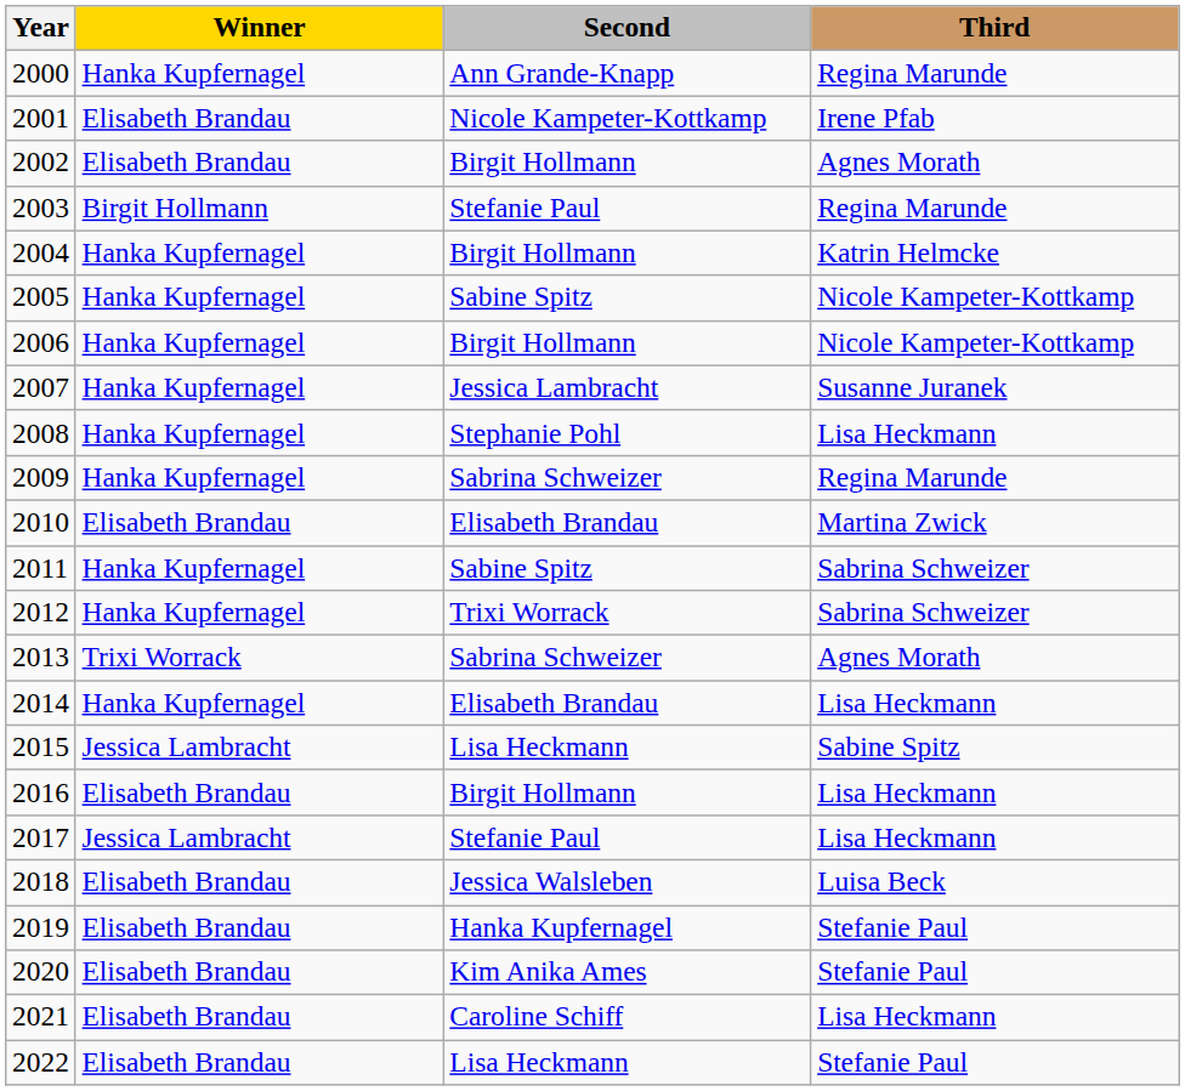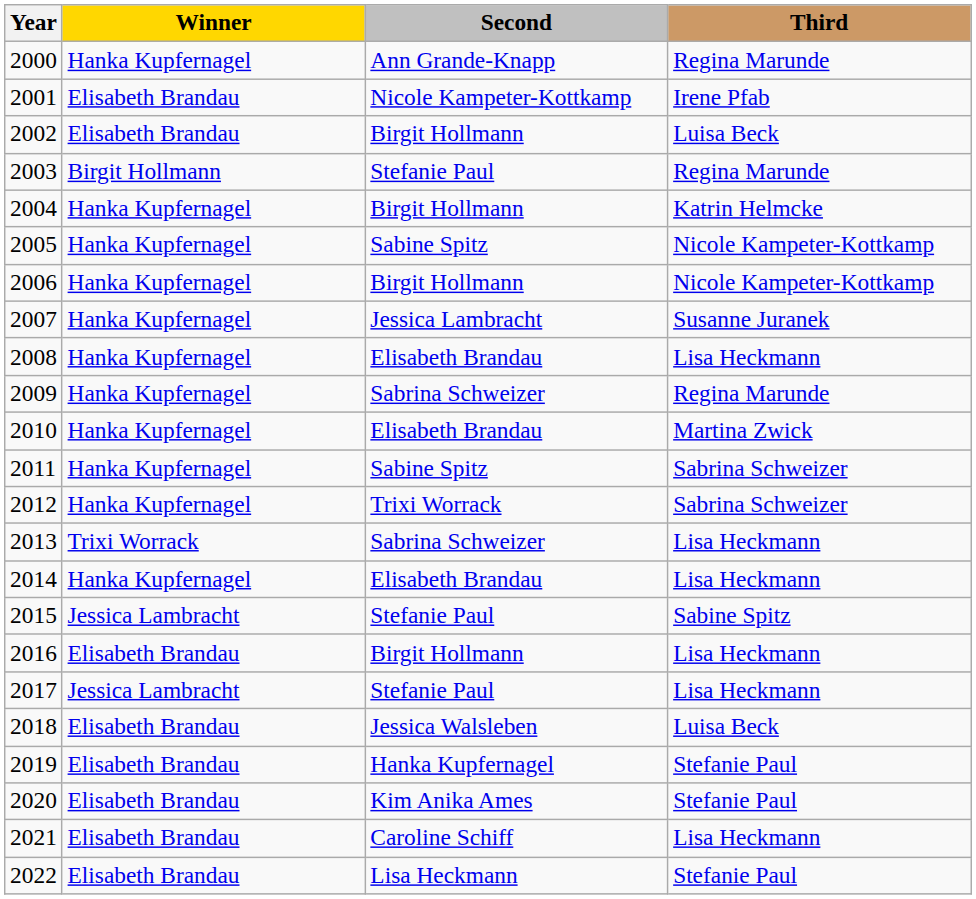 <table class="wikitable sortable">
 <tr>
 <th>Year</th>
 <th scope=col colspan=1 style="width:200px; background: gold;">Winner</th>
 <th scope=col colspan=1 style="width:200px; background: silver;">Second</th>
 <th scope=col colspan=1 style="width:200px; background: #cc9966;">Third</th>
 </tr>
 <tr>
 <td>2000</td>
 <td><a href='#'>Hanka Kupfernagel   </a></td>
 <td><a href='#'>Ann Grande-Knapp</a></td>
 <td><a href='#'>Regina Marunde   </a></td>
 </tr>
 <tr>
 <td>2001</td>
 <td><a href='#'>Elisabeth Brandau</a></td>
 <td><a href='#'>Nicole Kampeter-Kottkamp   </a></td>
 <td><a href='#'>Irene Pfab   </a></td>
 </tr>
 <tr>
 <td>2002</td>
 <td><a href='#'>Elisabeth Brandau</a></td>
 <td><a href='#'>Birgit Hollmann</a></td>
-<td><a href='#'>Agnes Morath   </a></td>
+<td><a href='#'>Luisa Beck</a></td>
 </tr>
 <tr>
 <td>2003</td>
 <td><a href='#'>Birgit Hollmann</a></td>
 <td><a href='#'>Stefanie Paul   </a></td>
 <td><a href='#'>Regina Marunde   </a></td>
 </tr>
 <tr>
 <td>2004</td>
 <td><a href='#'>Hanka Kupfernagel   </a></td>
 <td><a href='#'>Birgit Hollmann</a></td>
 <td><a href='#'>Katrin Helmcke   </a></td>
 </tr>
 <tr>
 <td>2005</td>
 <td><a href='#'>Hanka Kupfernagel   </a></td>
 <td><a href='#'>Sabine Spitz   </a></td>
 <td><a href='#'>Nicole Kampeter-Kottkamp   </a></td>
 </tr>
 <tr>
 <td>2006</td>
 <td><a href='#'>Hanka Kupfernagel   </a></td>
 <td><a href='#'>Birgit Hollmann</a></td>
 <td><a href='#'>Nicole Kampeter-Kottkamp   </a></td>
 </tr>
 <tr>
 <td>2007</td>
 <td><a href='#'>Hanka Kupfernagel   </a></td>
 <td><a href='#'>Jessica Lambracht   </a></td>
 <td><a href='#'>Susanne Juranek   </a></td>
 </tr>
 <tr>
 <td>2008</td>
 <td><a href='#'>Hanka Kupfernagel   </a></td>
-<td><a href='#'>Stephanie Pohl</a></td>
+<td><a href='#'>Elisabeth Brandau   </a></td>
 <td><a href='#'>Lisa Heckmann   </a></td>
 </tr>
 <tr>
 <td>2009</td>
 <td><a href='#'>Hanka Kupfernagel   </a></td>
 <td><a href='#'>Sabrina Schweizer   </a></td>
 <td><a href='#'>Regina Marunde   </a></td>
 </tr>
 <tr>
 <td>2010</td>
-<td><a href='#'>Elisabeth Brandau</a></td>
+<td><a href='#'>Hanka Kupfernagel   </a></td>
 <td><a href='#'>Elisabeth Brandau   </a></td>
 <td><a href='#'>Martina Zwick   </a></td>
 </tr>
 <tr>
 <td>2011</td>
 <td><a href='#'>Hanka Kupfernagel   </a></td>
 <td><a href='#'>Sabine Spitz   </a></td>
 <td><a href='#'>Sabrina Schweizer   </a></td>
 </tr>
 <tr>
 <td>2012</td>
 <td><a href='#'>Hanka Kupfernagel   </a></td>
 <td><a href='#'>Trixi Worrack   </a></td>
 <td><a href='#'>Sabrina Schweizer   </a></td>
 </tr>
 <tr>
 <td>2013</td>
 <td><a href='#'>Trixi Worrack   </a></td>
 <td><a href='#'>Sabrina Schweizer   </a></td>
-<td><a href='#'>Agnes Morath   </a></td>
+<td><a href='#'>Lisa Heckmann   </a></td>
 </tr>
 <tr>
 <td>2014</td>
 <td><a href='#'>Hanka Kupfernagel   </a></td>
 <td><a href='#'>Elisabeth Brandau   </a></td>
 <td><a href='#'>Lisa Heckmann   </a></td>
 </tr>
 <tr>
 <td>2015</td>
 <td><a href='#'>Jessica Lambracht   </a></td>
-<td><a href='#'>Lisa Heckmann   </a></td>
+<td><a href='#'>Stefanie Paul   </a></td>
 <td><a href='#'>Sabine Spitz   </a></td>
 </tr>
 <tr>
 <td>2016</td>
 <td><a href='#'>Elisabeth Brandau   </a></td>
 <td><a href='#'>Birgit Hollmann</a></td>
 <td><a href='#'>Lisa Heckmann   </a></td>
 </tr>
 <tr>
 <td>2017</td>
 <td><a href='#'>Jessica Lambracht   </a></td>
 <td><a href='#'>Stefanie Paul   </a></td>
 <td><a href='#'>Lisa Heckmann   </a></td>
 </tr>
 <tr>
 <td>2018</td>
 <td><a href='#'>Elisabeth Brandau</a></td>
 <td><a href='#'>Jessica Walsleben</a></td>
 <td><a href='#'>Luisa Beck</a></td>
 </tr>
 <tr>
 <td>2019</td>
 <td><a href='#'>Elisabeth Brandau</a></td>
 <td><a href='#'>Hanka Kupfernagel</a></td>
 <td><a href='#'>Stefanie Paul</a></td>
 </tr>
 <tr>
 <td>2020</td>
 <td><a href='#'>Elisabeth Brandau</a></td>
 <td><a href='#'>Kim Anika Ames</a></td>
 <td><a href='#'>Stefanie Paul</a></td>
 </tr>
 <tr>
 <td>2021</td>
 <td><a href='#'>Elisabeth Brandau</a></td>
 <td><a href='#'>Caroline Schiff</a></td>
 <td><a href='#'>Lisa Heckmann</a></td>
 </tr>
 <tr>
 <td>2022</td>
 <td><a href='#'>Elisabeth Brandau</a></td>
 <td><a href='#'>Lisa Heckmann</a></td>
 <td><a href='#'>Stefanie Paul</a></td>
 </tr>
 </table>
